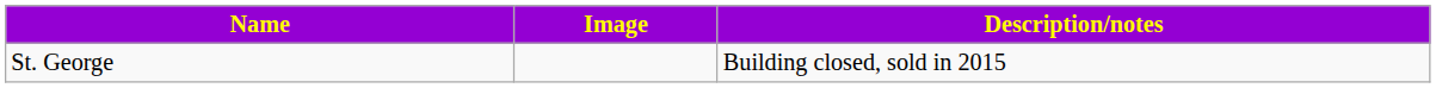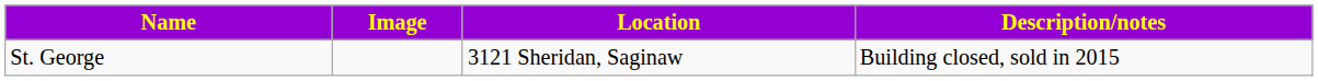 <table class="wikitable sortable" style="width:75%">
 <tr>
 <th style="background:darkviolet; color:yellow;" width="25%"><strong>Name</strong></th>
 <th style="background:darkviolet; color:yellow;" width="10%"><strong>Image</strong></th>
+<th style="background:darkviolet; color:yellow;" width="30%"><strong>Location</strong></th>
 <th style="background:darkviolet; color:yellow;" width="35%"><strong>Description/notes</strong></th>
 </tr>
 <tr>
 <td>St. George</td>
 <td></td>
+<td>3121 Sheridan, Saginaw</td>
 <td>Building closed, sold in 2015 </td>
 </tr>
 </table>
